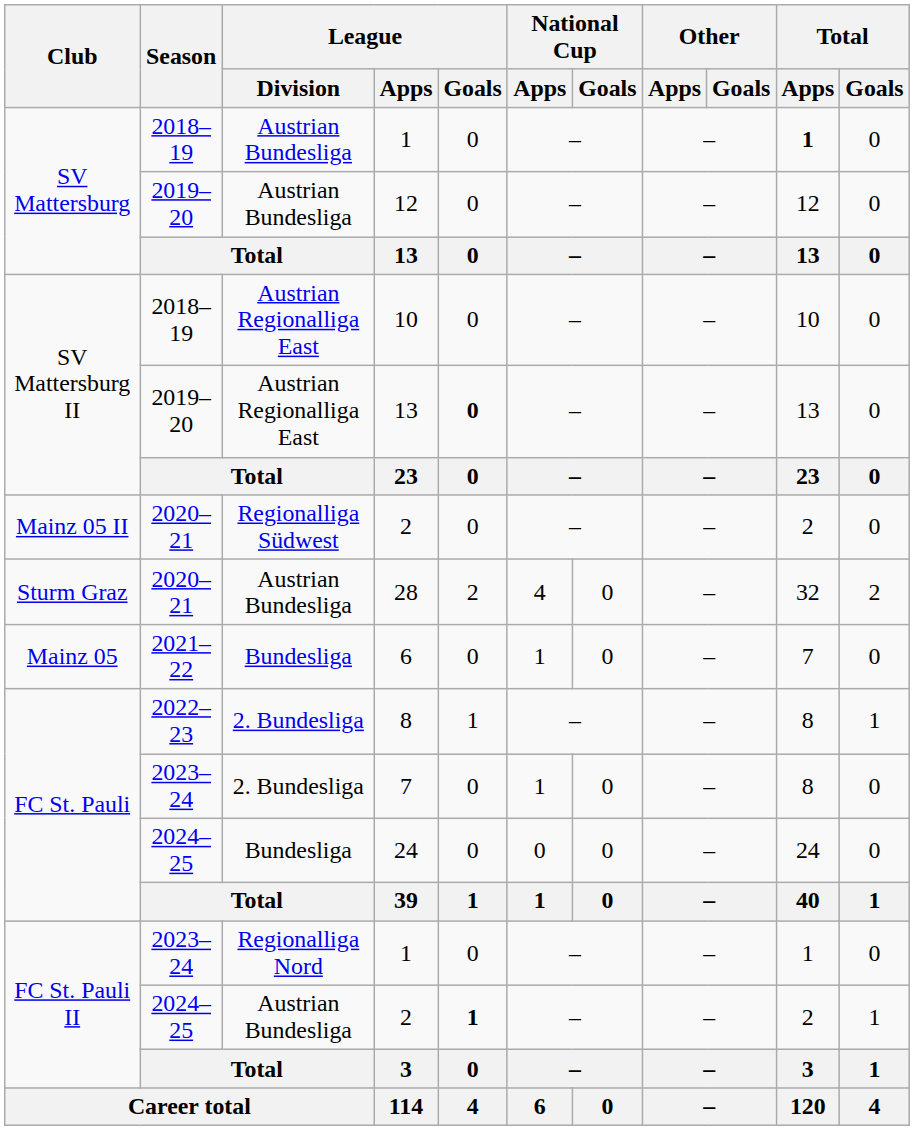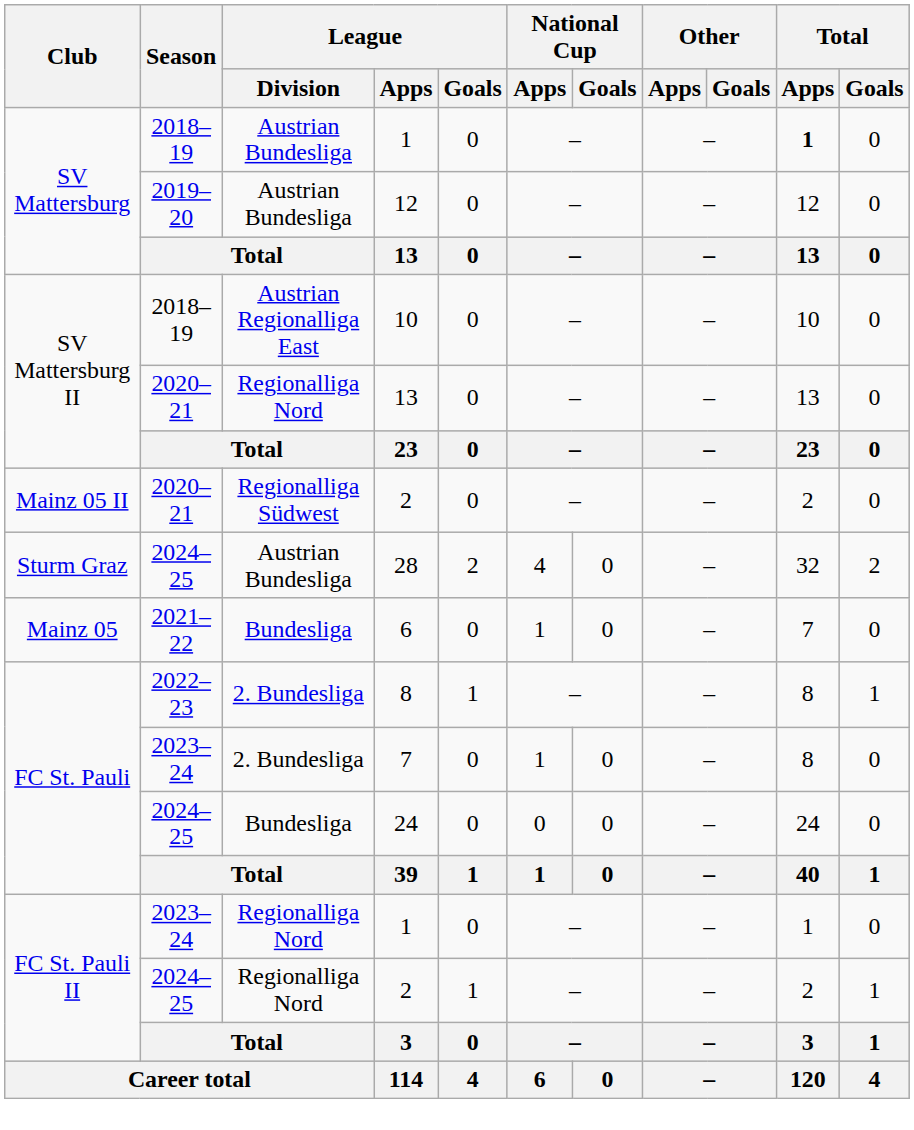 <table class="wikitable" style="text-align: center">
 <tr>
 <th rowspan="2">Club</th>
 <th rowspan="2">Season</th>
 <th colspan="3">League</th>
 <th colspan="2">National Cup </th>
 <th colspan="2">Other</th>
 <th colspan="2">Total</th>
 </tr>
 <tr>
 <th>Division</th>
 <th>Apps</th>
 <th>Goals</th>
 <th>Apps</th>
 <th>Goals</th>
 <th>Apps</th>
 <th>Goals</th>
 <th>Apps</th>
 <th>Goals</th>
 </tr>
 <tr>
 <td rowspan="3"><a href='#'>SV Mattersburg</a></td>
 <td><a href='#'>2018–19</a></td>
 <td><a href='#'>Austrian Bundesliga</a></td>
 <td>1</td>
 <td>0</td>
 <td colspan="2">–</td>
 <td colspan="2">–</td>
 <td><strong>1</strong></td>
 <td>0</td>
 </tr>
 <tr>
 <td><a href='#'>2019–20</a></td>
 <td>Austrian Bundesliga</td>
 <td>12</td>
 <td>0</td>
 <td colspan="2">–</td>
 <td colspan="2">–</td>
 <td>12</td>
 <td>0</td>
 </tr>
 <tr>
 <th colspan="2">Total</th>
 <th>13</th>
 <th>0</th>
 <th colspan="2">–</th>
 <th colspan="2">–</th>
 <th>13</th>
 <th>0</th>
 </tr>
 <tr>
 <td rowspan="3">SV Mattersburg II</td>
 <td>2018–19</td>
 <td><a href='#'>Austrian Regionalliga East</a></td>
 <td>10</td>
 <td>0</td>
 <td colspan="2">–</td>
 <td colspan="2">–</td>
 <td>10</td>
 <td>0</td>
 </tr>
 <tr>
-<td>2019–20</td>
-<td>Austrian Regionalliga East</td>
+<td><a href='#'>2020–21</a></td>
+<td><a href='#'>Regionalliga Nord</a></td>
 <td>13</td>
-<td><strong>0</strong></td>
+<td>0</td>
 <td colspan="2">–</td>
 <td colspan="2">–</td>
 <td>13</td>
 <td>0</td>
 </tr>
 <tr>
 <th colspan="2">Total</th>
 <th>23</th>
 <th>0</th>
 <th colspan="2">–</th>
 <th colspan="2">–</th>
 <th>23</th>
 <th>0</th>
 </tr>
 <tr>
 <td><a href='#'>Mainz 05 II</a></td>
 <td><a href='#'>2020–21</a></td>
 <td><a href='#'>Regionalliga Südwest</a></td>
 <td>2</td>
 <td>0</td>
 <td colspan="2">–</td>
 <td colspan="2">–</td>
 <td>2</td>
 <td>0</td>
 </tr>
 <tr>
 <td><a href='#'>Sturm Graz</a></td>
-<td><a href='#'>2020–21</a></td>
+<td><a href='#'>2024–25</a></td>
 <td>Austrian Bundesliga</td>
 <td>28</td>
 <td>2</td>
 <td>4</td>
 <td>0</td>
 <td colspan="2">–</td>
 <td>32</td>
 <td>2</td>
 </tr>
 <tr>
 <td><a href='#'>Mainz 05</a></td>
 <td><a href='#'>2021–22</a></td>
 <td><a href='#'>Bundesliga</a></td>
 <td>6</td>
 <td>0</td>
 <td>1</td>
 <td>0</td>
 <td colspan="2">–</td>
 <td>7</td>
 <td>0</td>
 </tr>
 <tr>
 <td rowspan="4"><a href='#'>FC St. Pauli</a></td>
 <td><a href='#'>2022–23</a></td>
 <td><a href='#'>2. Bundesliga</a></td>
 <td>8</td>
 <td>1</td>
 <td colspan="2">–</td>
 <td colspan="2">–</td>
 <td>8</td>
 <td>1</td>
 </tr>
 <tr>
 <td><a href='#'>2023–24</a></td>
 <td>2. Bundesliga</td>
 <td>7</td>
 <td>0</td>
 <td>1</td>
 <td>0</td>
 <td colspan="2">–</td>
 <td>8</td>
 <td>0</td>
 </tr>
 <tr>
 <td><a href='#'>2024–25</a></td>
 <td>Bundesliga</td>
 <td>24</td>
 <td>0</td>
 <td>0</td>
 <td>0</td>
 <td colspan="2">–</td>
 <td>24</td>
 <td>0</td>
 </tr>
 <tr>
 <th colspan="2">Total</th>
 <th>39</th>
 <th>1</th>
 <th>1</th>
 <th>0</th>
 <th colspan="2">–</th>
 <th>40</th>
 <th>1</th>
 </tr>
 <tr>
 <td rowspan="3"><a href='#'>FC St. Pauli II</a></td>
 <td><a href='#'>2023–24</a></td>
 <td><a href='#'>Regionalliga Nord</a></td>
 <td>1</td>
 <td>0</td>
 <td colspan="2">–</td>
 <td colspan="2">–</td>
 <td>1</td>
 <td>0</td>
 </tr>
 <tr>
 <td><a href='#'>2024–25</a></td>
-<td>Austrian Bundesliga</td>
+<td>Regionalliga Nord</td>
 <td>2</td>
-<td><strong>1</strong></td>
+<td>1</td>
 <td colspan="2">–</td>
 <td colspan="2">–</td>
 <td>2</td>
 <td>1</td>
 </tr>
 <tr>
 <th colspan="2">Total</th>
 <th>3</th>
 <th>0</th>
 <th colspan="2">–</th>
 <th colspan="2">–</th>
 <th>3</th>
 <th>1</th>
 </tr>
 <tr>
 <th colspan="3">Career total</th>
 <th>114</th>
 <th>4</th>
 <th>6</th>
 <th>0</th>
 <th colspan="2">–</th>
 <th>120</th>
 <th>4</th>
 </tr>
 </table>
